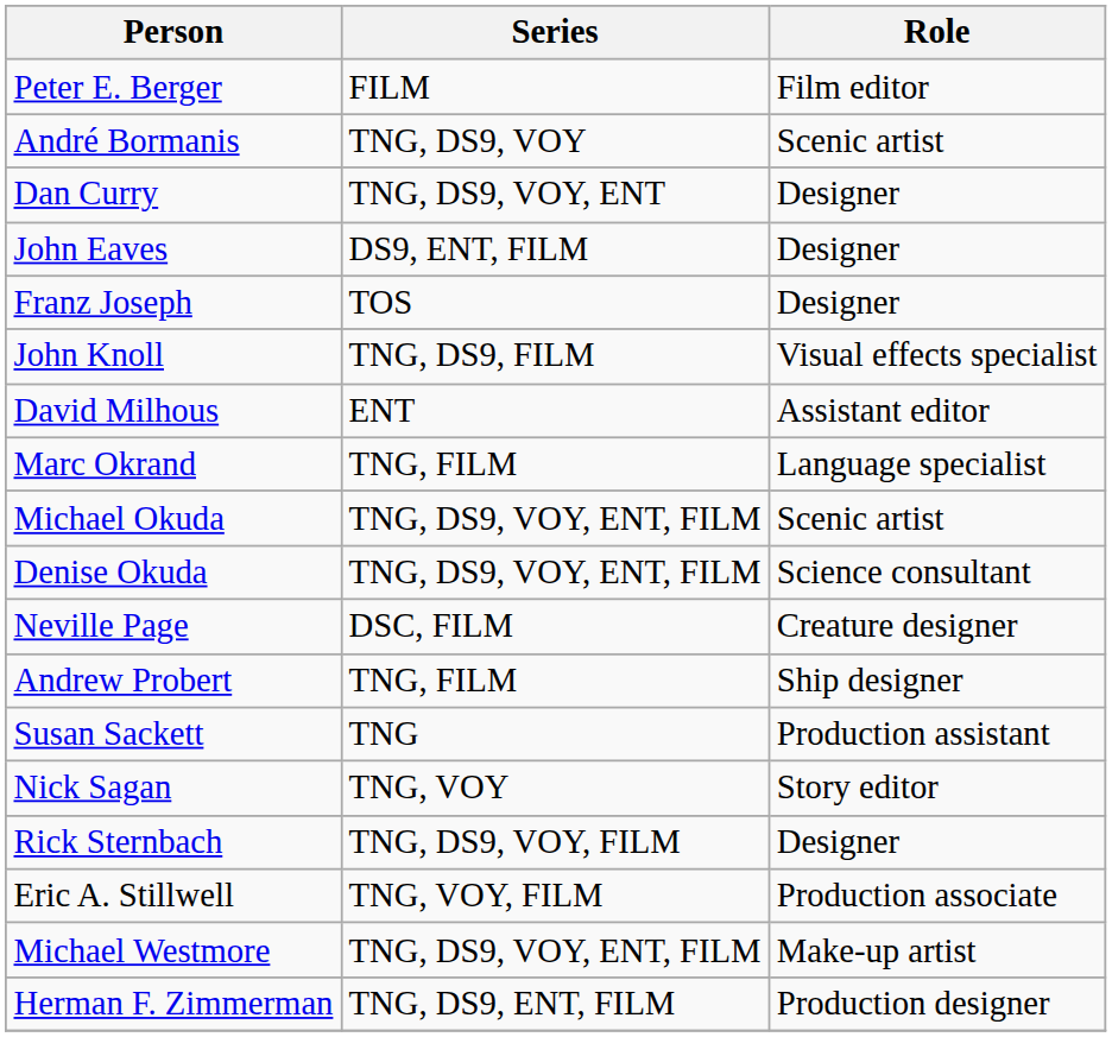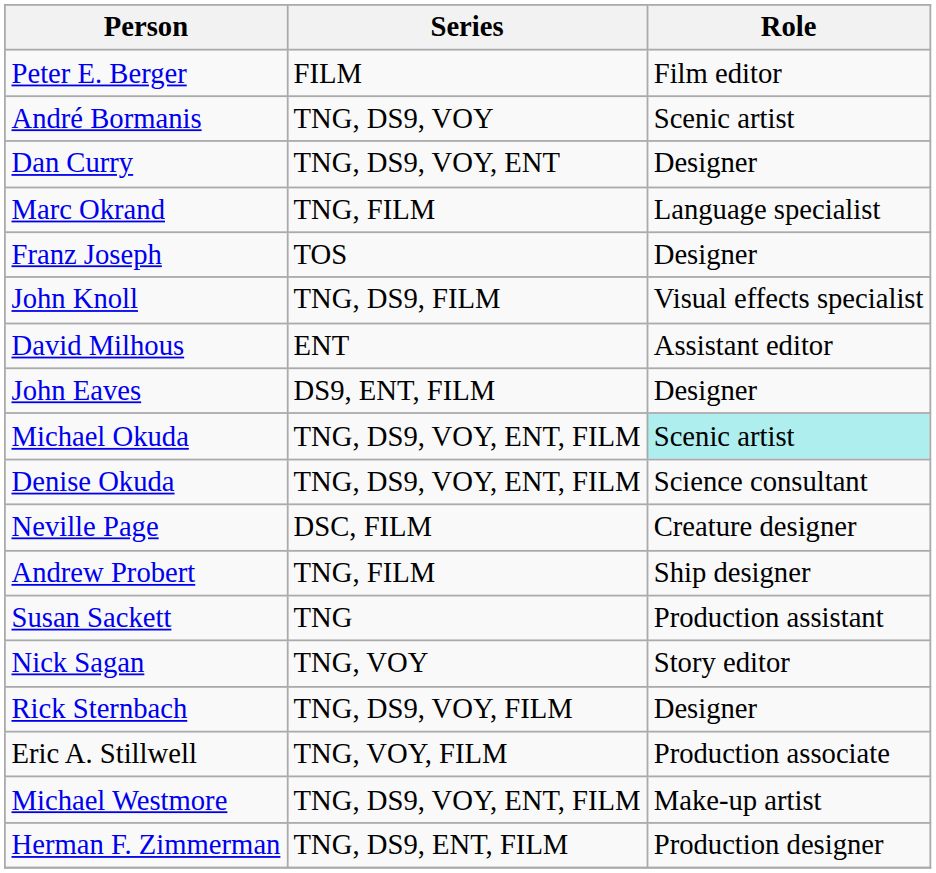 <table class="wikitable" align="center">
 <tr>
 <th>Person</th>
 <th>Series</th>
 <th>Role</th>
 </tr>
 <tr>
 <td><a href='#'>Peter E. Berger</a></td>
 <td>FILM</td>
 <td>Film editor</td>
 </tr>
 <tr>
 <td><a href='#'>André Bormanis</a></td>
 <td>TNG, DS9, VOY</td>
 <td>Scenic artist</td>
 </tr>
 <tr>
 <td><a href='#'>Dan Curry</a></td>
 <td>TNG, DS9, VOY, ENT</td>
 <td>Designer</td>
 </tr>
 <tr>
-<td><a href='#'>John Eaves</a></td>
-<td>DS9, ENT, FILM</td>
-<td>Designer</td>
+<td><a href='#'>Marc Okrand</a></td>
+<td>TNG, FILM</td>
+<td>Language specialist</td>
 </tr>
 <tr>
 <td><a href='#'>Franz Joseph</a></td>
 <td>TOS</td>
 <td>Designer</td>
 </tr>
 <tr>
 <td><a href='#'>John Knoll</a></td>
 <td>TNG, DS9, FILM</td>
 <td>Visual effects specialist</td>
 </tr>
 <tr>
 <td><a href='#'>David Milhous</a></td>
 <td>ENT</td>
 <td>Assistant editor</td>
 </tr>
 <tr>
-<td><a href='#'>Marc Okrand</a></td>
-<td>TNG, FILM</td>
-<td>Language specialist</td>
+<td><a href='#'>John Eaves</a></td>
+<td>DS9, ENT, FILM</td>
+<td>Designer</td>
 </tr>
 <tr>
 <td><a href='#'>Michael Okuda</a></td>
 <td>TNG, DS9, VOY, ENT, FILM</td>
-<td>Scenic artist</td>
+<td style="background: paleturquoise;">Scenic artist</td>
 </tr>
 <tr>
 <td><a href='#'>Denise Okuda</a></td>
 <td>TNG, DS9, VOY, ENT, FILM</td>
 <td>Science consultant</td>
 </tr>
 <tr>
 <td><a href='#'>Neville Page</a></td>
 <td>DSC, FILM</td>
 <td>Creature designer</td>
 </tr>
 <tr>
 <td><a href='#'>Andrew Probert</a></td>
 <td>TNG, FILM</td>
 <td>Ship designer</td>
 </tr>
 <tr>
 <td><a href='#'>Susan Sackett</a></td>
 <td>TNG</td>
 <td>Production assistant</td>
 </tr>
 <tr>
 <td><a href='#'>Nick Sagan</a></td>
 <td>TNG, VOY</td>
 <td>Story editor</td>
 </tr>
 <tr>
 <td><a href='#'>Rick Sternbach</a></td>
 <td>TNG, DS9, VOY, FILM</td>
 <td>Designer</td>
 </tr>
 <tr>
 <td>Eric A. Stillwell</td>
 <td>TNG, VOY, FILM</td>
 <td>Production associate</td>
 </tr>
 <tr>
 <td><a href='#'>Michael Westmore</a></td>
 <td>TNG, DS9, VOY, ENT, FILM</td>
 <td>Make-up artist</td>
 </tr>
 <tr>
 <td><a href='#'>Herman F. Zimmerman</a></td>
 <td>TNG, DS9, ENT, FILM</td>
 <td>Production designer</td>
 </tr>
 <tr>
 </tr>
 </table>
